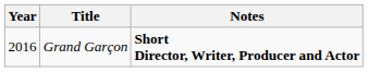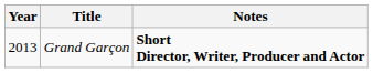 <table class="wikitable sortable">
 <tr>
 <th>Year</th>
 <th>Title</th>
 <th class="unsortable">Notes</th>
 </tr>
 <tr>
-<td>2016</td>
+<td>2013</td>
 <td><em>Grand Garçon</em></td>
 <td><strong>Short <br> Director, Writer, Producer and Actor</strong></td>
 </tr>
 </table>
